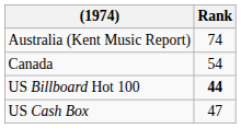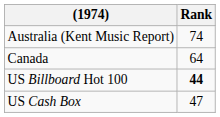 <table class="wikitable sortable">
 <tr>
 <th align="left">(1974)</th>
 <th style="text-align:center;">Rank</th>
 </tr>
 <tr>
 <td>Australia (Kent Music Report)</td>
 <td style="text-align:center;">74</td>
 </tr>
 <tr>
 <td>Canada </td>
-<td style="text-align:center;">54</td>
+<td style="text-align:center;">64</td>
 </tr>
 <tr>
 <td>US <em>Billboard</em> Hot 100</td>
 <td style="text-align:center;"><strong>44</strong></td>
 </tr>
 <tr>
 <td>US <em>Cash Box</em> </td>
 <td style="text-align:center;">47</td>
 </tr>
 </table>
